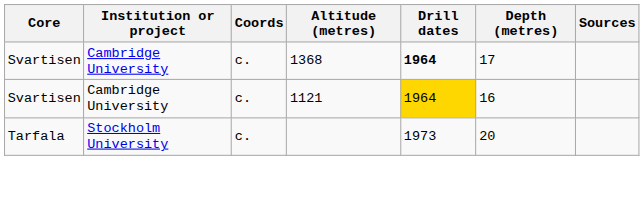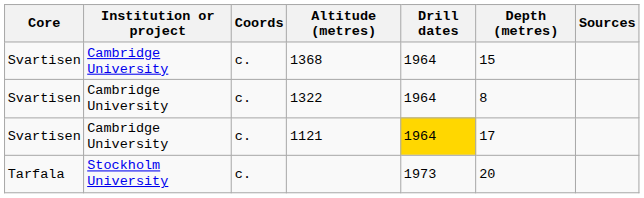 <table class="wikitable sortable">
 <tr>
 <th>Core</th>
 <th>Institution or project</th>
 <th>Coords</th>
 <th>Altitude (metres)</th>
 <th>Drill dates</th>
 <th>Depth (metres)</th>
 <th>Sources</th>
 </tr>
 <tr>
 <td>Svartisen</td>
 <td><a href='#'>Cambridge University</a></td>
 <td>c. </td>
 <td>1368</td>
-<td><strong>1964</strong></td>
-<td>17</td>
+<td>1964</td>
+<td>15</td>
+<td></td>
+</tr>
+<tr>
+<td>Svartisen</td>
+<td>Cambridge University</td>
+<td>c. </td>
+<td>1322</td>
+<td>1964</td>
+<td>8</td>
 <td></td>
 </tr>
 <tr>
 <td>Svartisen</td>
 <td>Cambridge University</td>
 <td>c. </td>
 <td>1121</td>
 <td style="background: gold;">1964</td>
-<td>16</td>
+<td>17</td>
 <td></td>
 </tr>
 <tr>
 <td>Tarfala</td>
 <td><a href='#'>Stockholm University</a></td>
 <td>c. </td>
 <td></td>
 <td>1973</td>
 <td>20</td>
 <td></td>
 </tr>
 </table>
